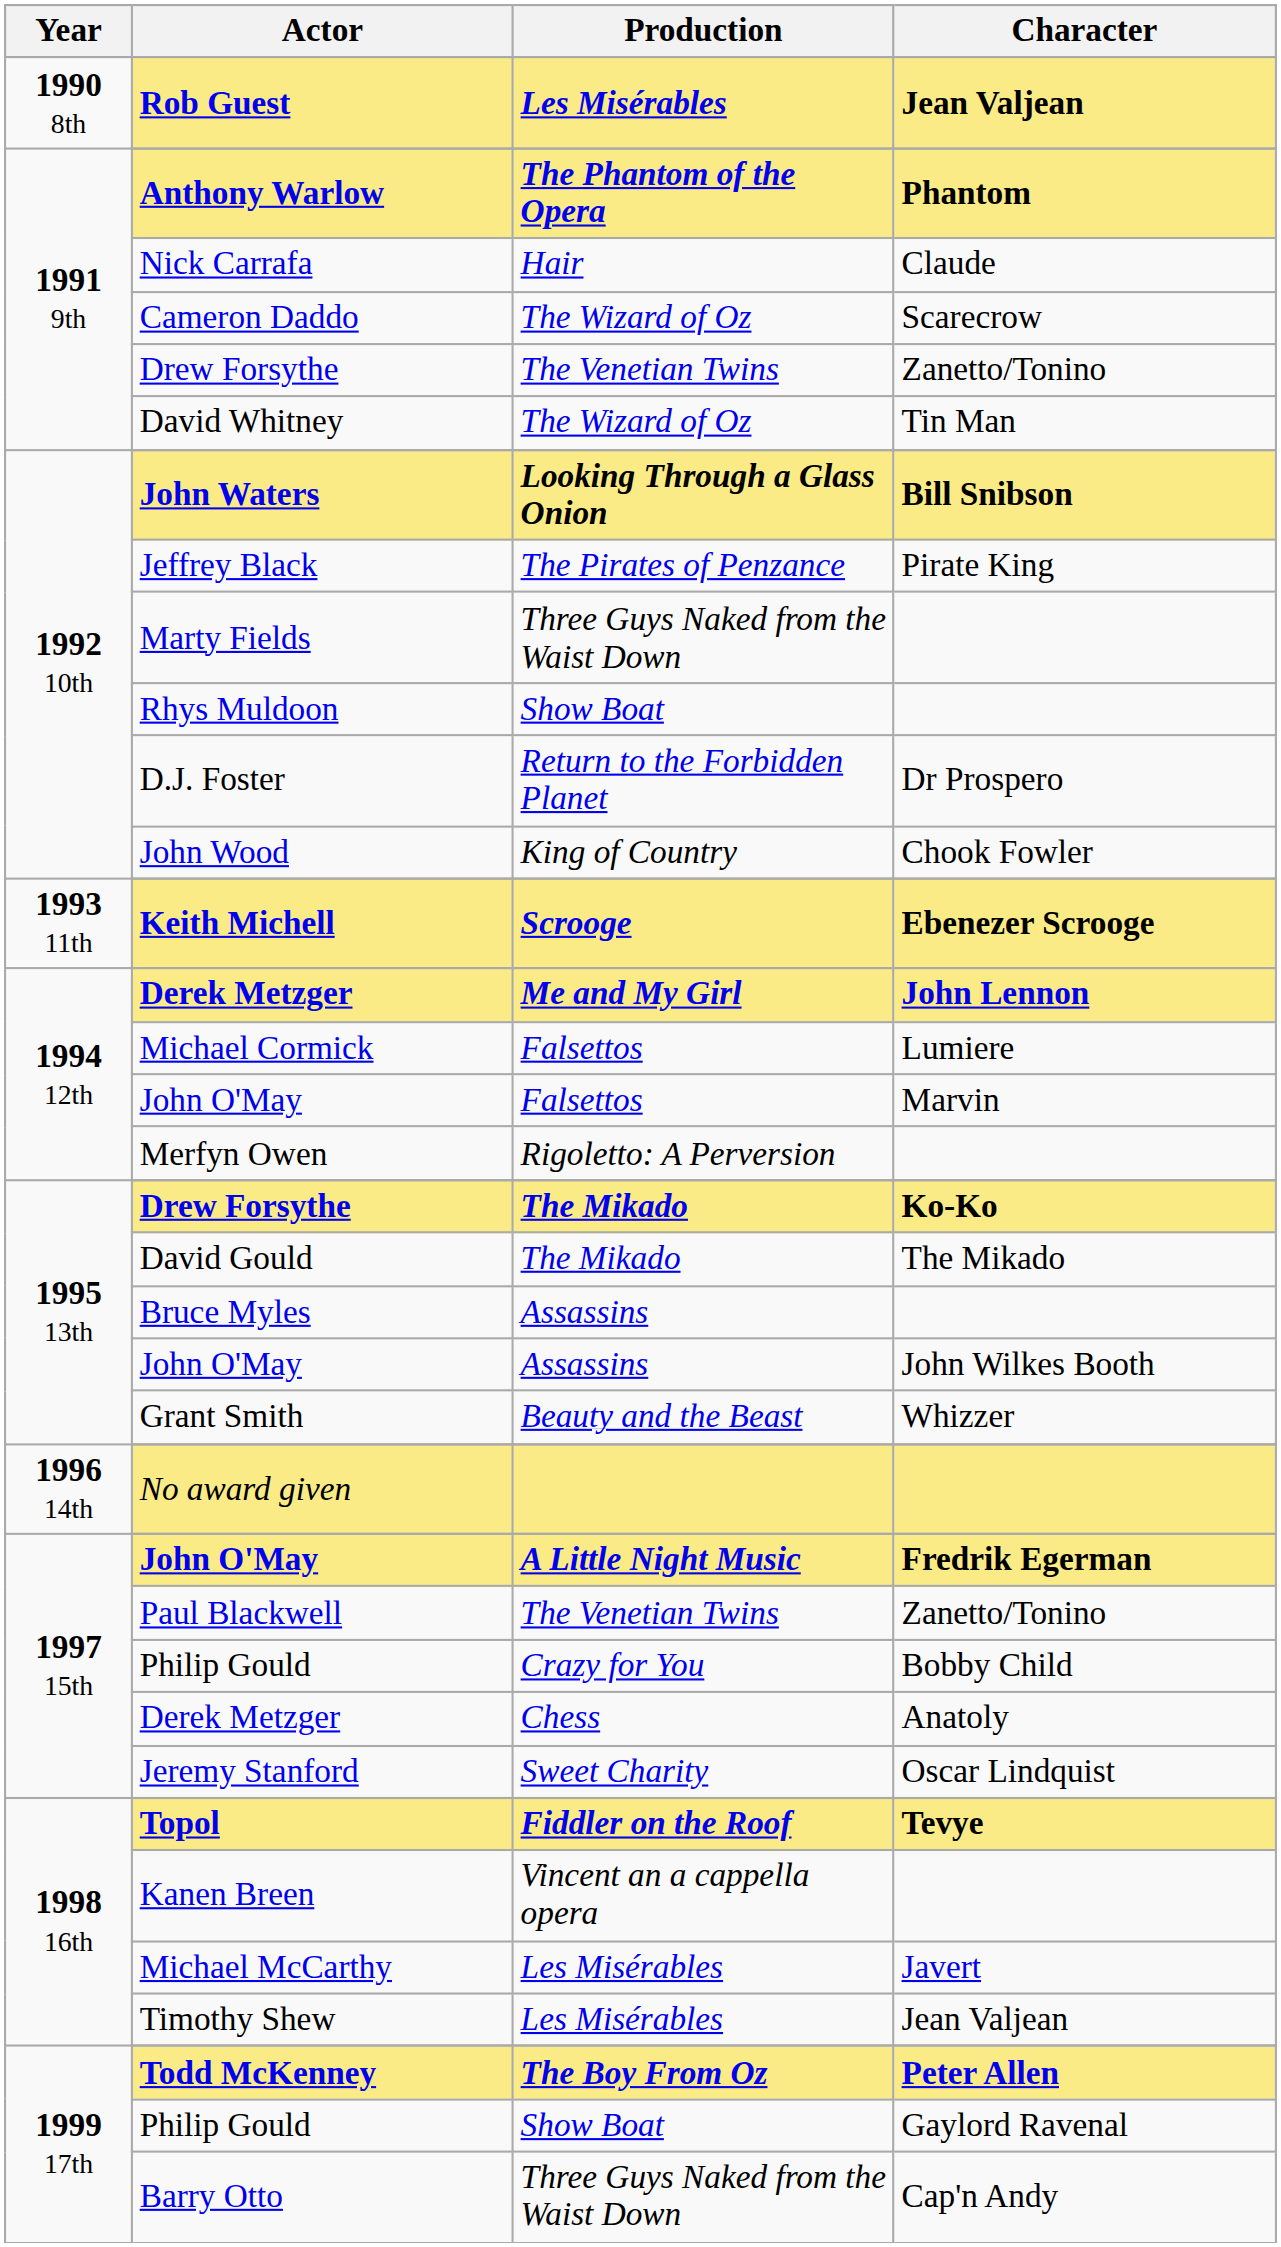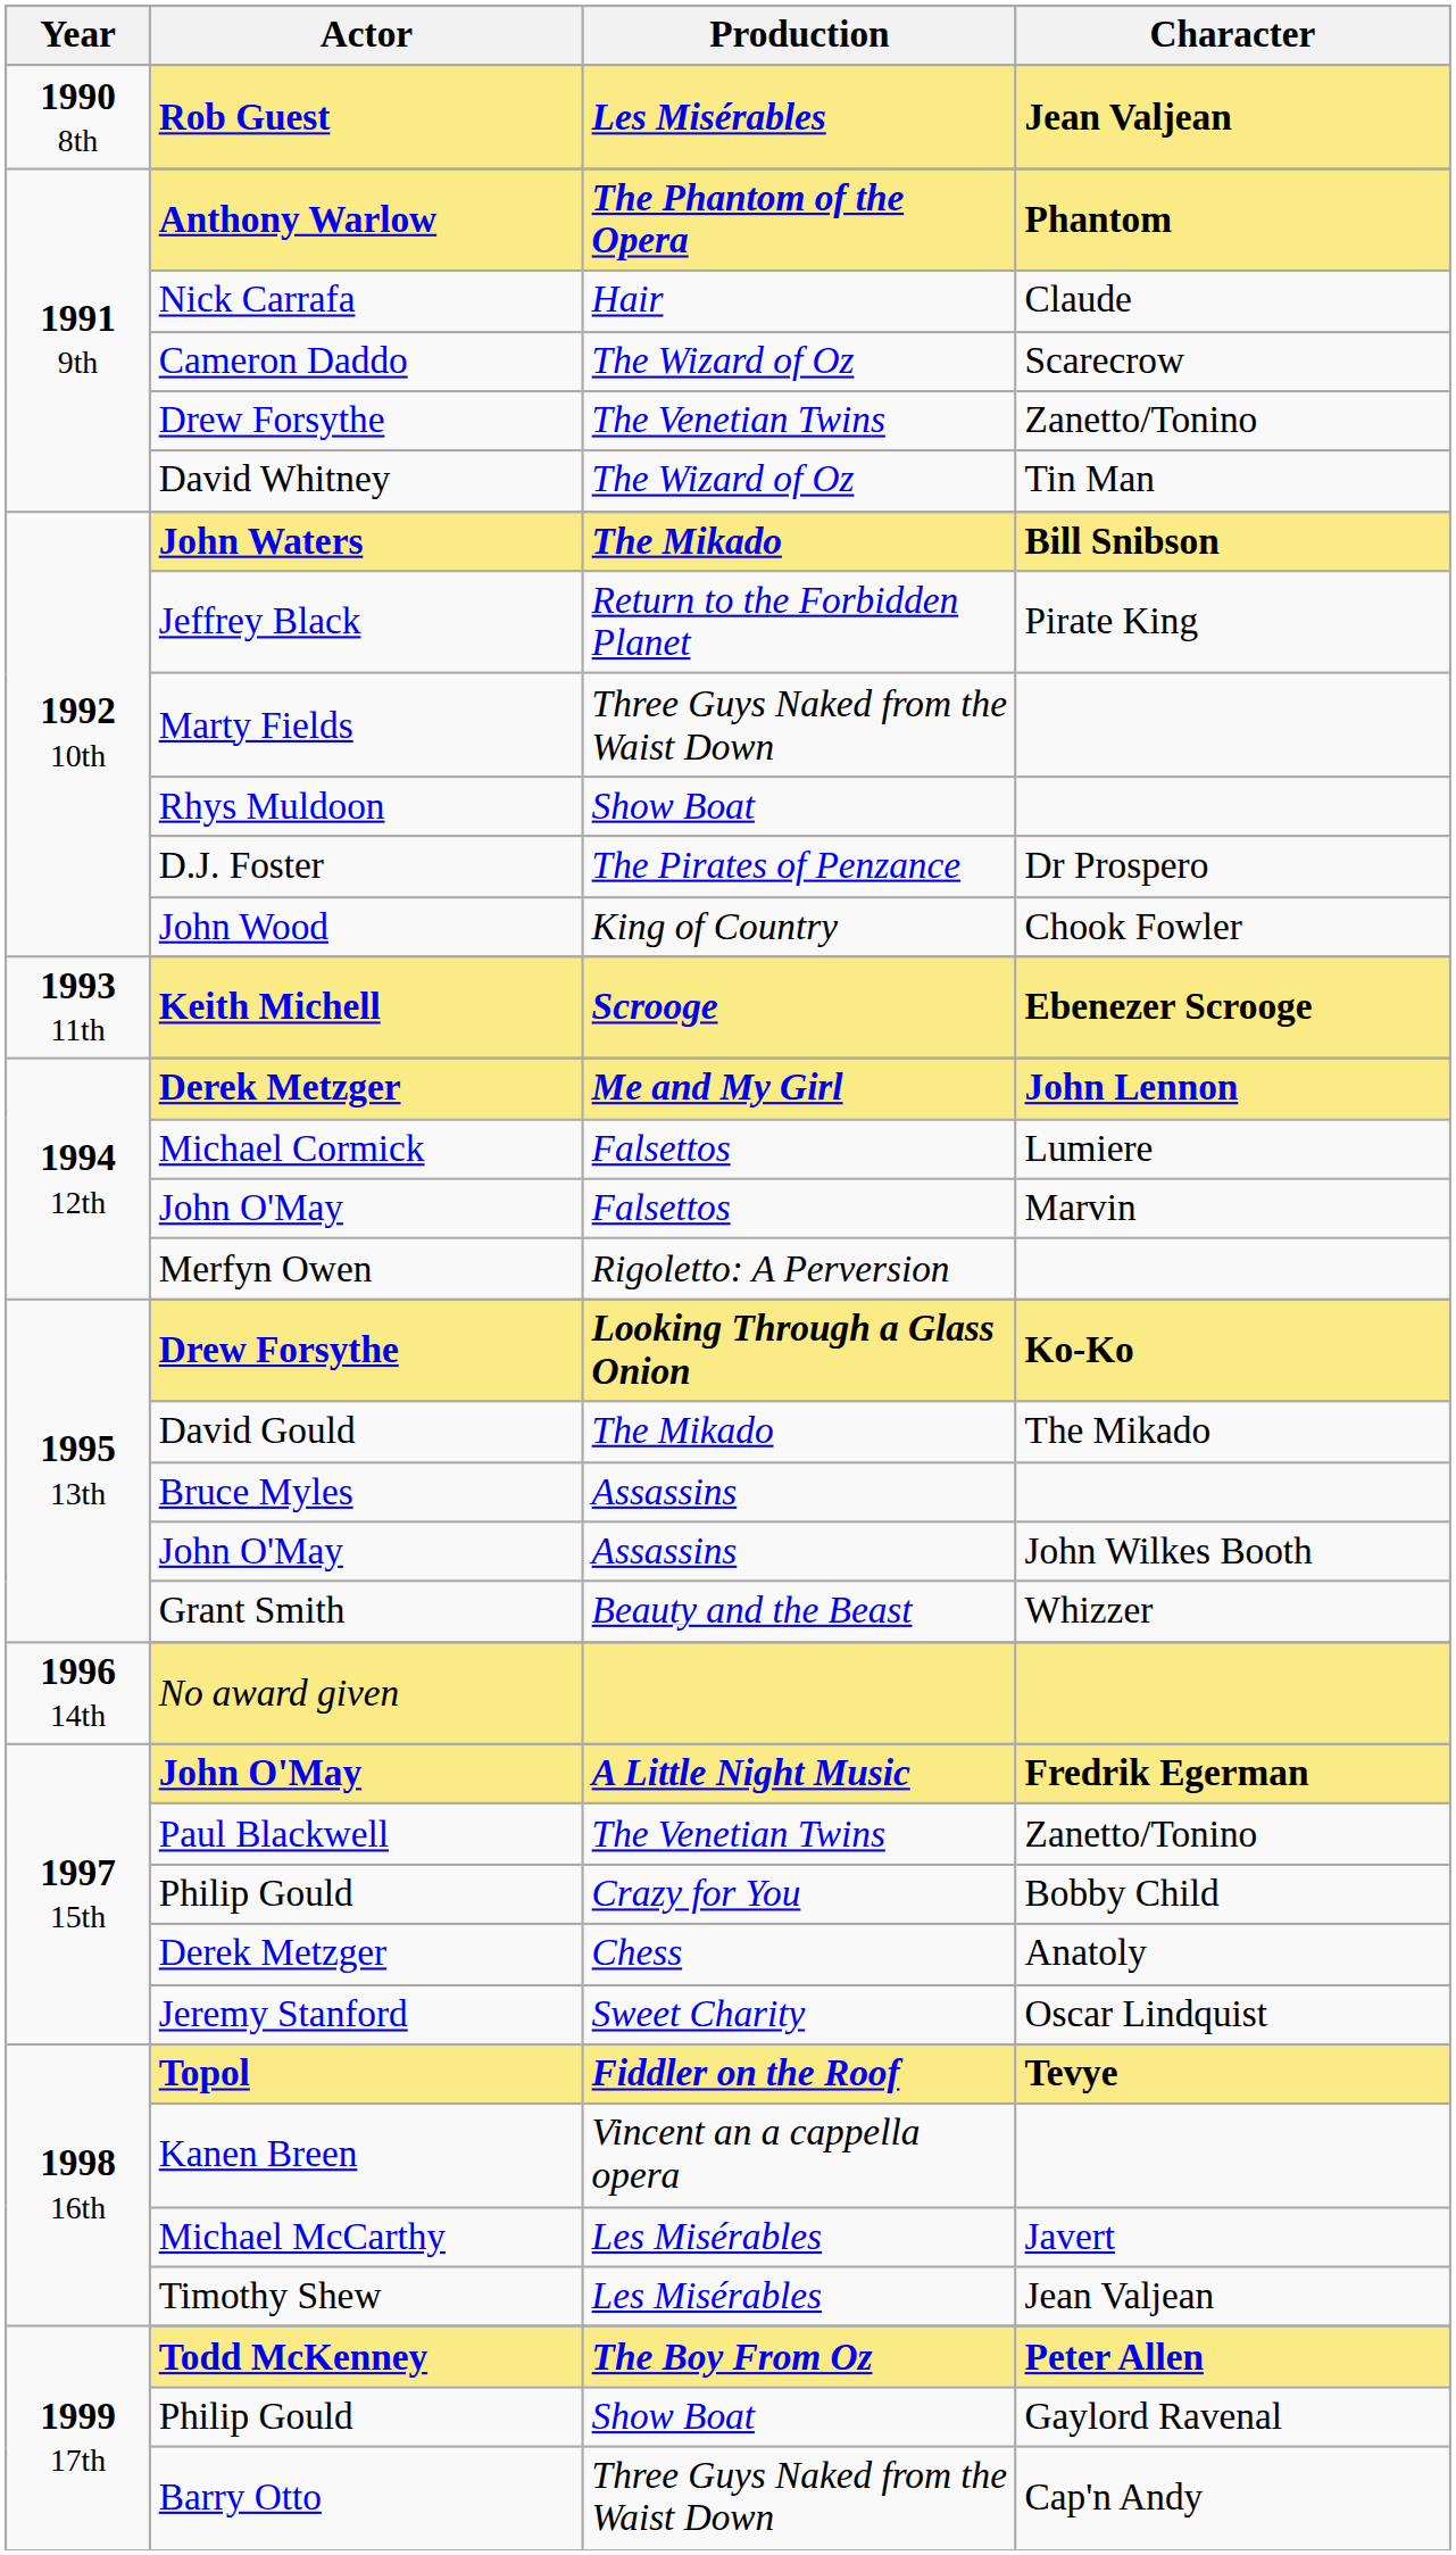 <table class="wikitable" style="width:98%;">
 <tr style="background:#bebebe;">
 <th style="width:10%;">Year</th>
 <th style="width:30%;">Actor</th>
 <th style="width:30%;">Production</th>
 <th style="width:30%;">Character</th>
 </tr>
 <tr>
 <td rowspan=2 style="text-align:center"><strong>1990</strong><br><small>8th</small></td>
 </tr>
 <tr style="background:#FAEB86">
 <td><strong><a href='#'>Rob Guest</a></strong></td>
 <td><strong><em><a href='#'>Les Misérables</a></em></strong></td>
 <td><strong>Jean Valjean</strong></td>
 </tr>
 <tr>
 <td rowspan=6 style="text-align:center"><strong>1991</strong><br><small>9th</small></td>
 </tr>
 <tr style="background:#FAEB86">
 <td><strong><a href='#'>Anthony Warlow</a></strong></td>
 <td><strong><em><a href='#'>The Phantom of the Opera</a></em></strong></td>
 <td><strong>Phantom</strong></td>
 </tr>
 <tr>
 <td><a href='#'>Nick Carrafa</a></td>
 <td><em><a href='#'>Hair</a></em></td>
 <td>Claude</td>
 </tr>
 <tr>
 <td><a href='#'>Cameron Daddo</a></td>
 <td><em><a href='#'>The Wizard of Oz</a></em></td>
 <td>Scarecrow</td>
 </tr>
 <tr>
 <td><a href='#'>Drew Forsythe</a></td>
 <td><em><a href='#'>The Venetian Twins</a></em></td>
 <td>Zanetto/Tonino</td>
 </tr>
 <tr>
 <td>David Whitney</td>
 <td><em><a href='#'>The Wizard of Oz</a></em></td>
 <td>Tin Man</td>
 </tr>
 <tr>
 <td rowspan=7 style="text-align:center"><strong>1992</strong><br><small>10th</small></td>
 </tr>
 <tr style="background:#FAEB86">
 <td><strong><a href='#'>John Waters</a></strong></td>
-<td><strong><em>Looking Through a Glass Onion</em></strong></td>
+<td><strong><em><a href='#'>The Mikado</a></em></strong></td>
 <td><strong>Bill Snibson</strong></td>
 </tr>
 <tr>
 <td><a href='#'>Jeffrey Black</a></td>
-<td><em><a href='#'>The Pirates of Penzance</a></em></td>
+<td><em><a href='#'>Return to the Forbidden Planet</a></em></td>
 <td>Pirate King</td>
 </tr>
 <tr>
 <td><a href='#'>Marty Fields</a></td>
 <td><em>Three Guys Naked from the Waist Down</em></td>
 <td></td>
 </tr>
 <tr>
 <td><a href='#'>Rhys Muldoon</a></td>
 <td><em><a href='#'>Show Boat</a></em></td>
 <td></td>
 </tr>
 <tr>
 <td>D.J. Foster</td>
-<td><em><a href='#'>Return to the Forbidden Planet</a></em></td>
+<td><em><a href='#'>The Pirates of Penzance</a></em></td>
 <td>Dr Prospero</td>
 </tr>
 <tr>
 <td><a href='#'>John Wood</a></td>
 <td><em>King of Country</em></td>
 <td>Chook Fowler</td>
 </tr>
 <tr>
 <td rowspan=2 style="text-align:center"><strong>1993</strong><br><small>11th</small></td>
 </tr>
 <tr style="background:#FAEB86">
 <td><strong><a href='#'>Keith Michell</a></strong></td>
 <td><strong><em><a href='#'>Scrooge</a></em></strong></td>
 <td><strong>Ebenezer Scrooge</strong></td>
 </tr>
 <tr>
 <td rowspan=5 style="text-align:center"><strong>1994</strong><br><small>12th</small></td>
 </tr>
 <tr style="background:#FAEB86">
 <td><strong><a href='#'>Derek Metzger</a></strong></td>
 <td><strong><em><a href='#'>Me and My Girl</a></em></strong></td>
 <td><strong><a href='#'>John Lennon</a></strong></td>
 </tr>
 <tr>
 <td><a href='#'>Michael Cormick</a></td>
 <td><em><a href='#'>Falsettos</a></em></td>
 <td>Lumiere</td>
 </tr>
 <tr>
 <td><a href='#'>John O'May</a></td>
 <td><em><a href='#'>Falsettos</a></em></td>
 <td>Marvin</td>
 </tr>
 <tr>
 <td>Merfyn Owen</td>
 <td><em>Rigoletto: A Perversion</em></td>
 <td></td>
 </tr>
 <tr>
 <td rowspan=6 style="text-align:center"><strong>1995</strong><br><small>13th</small></td>
 </tr>
 <tr style="background:#FAEB86">
 <td><strong><a href='#'>Drew Forsythe</a></strong></td>
-<td><strong><em><a href='#'>The Mikado</a></em></strong></td>
+<td><strong><em>Looking Through a Glass Onion</em></strong></td>
 <td><strong>Ko-Ko</strong></td>
 </tr>
 <tr>
 <td>David Gould</td>
 <td><em><a href='#'>The Mikado</a></em></td>
 <td>The Mikado</td>
 </tr>
 <tr>
 <td><a href='#'>Bruce Myles</a></td>
 <td><em><a href='#'>Assassins</a></em></td>
 <td></td>
 </tr>
 <tr>
 <td><a href='#'>John O'May</a></td>
 <td><em><a href='#'>Assassins</a></em></td>
 <td>John Wilkes Booth</td>
 </tr>
 <tr>
 <td>Grant Smith</td>
 <td><em><a href='#'>Beauty and the Beast</a></em></td>
 <td>Whizzer</td>
 </tr>
 <tr>
 <td rowspan=2 style="text-align:center"><strong>1996</strong><br><small>14th</small></td>
 </tr>
 <tr style="background:#FAEB86"|>
 <td><em>No award given</em></td>
 <td></td>
 <td></td>
 </tr>
 <tr>
 <td rowspan=6 style="text-align:center"><strong>1997</strong><br><small>15th</small></td>
 </tr>
 <tr style="background:#FAEB86">
 <td><strong><a href='#'>John O'May</a></strong></td>
 <td><strong><em><a href='#'>A Little Night Music</a></em></strong></td>
 <td><strong>Fredrik Egerman</strong></td>
 </tr>
 <tr>
 <td><a href='#'>Paul Blackwell</a></td>
 <td><em><a href='#'>The Venetian Twins</a></em></td>
 <td>Zanetto/Tonino</td>
 </tr>
 <tr>
 <td>Philip Gould</td>
 <td><em><a href='#'>Crazy for You</a></em></td>
 <td>Bobby Child</td>
 </tr>
 <tr>
 <td><a href='#'>Derek Metzger</a></td>
 <td><em><a href='#'>Chess</a></em></td>
 <td>Anatoly</td>
 </tr>
 <tr>
 <td><a href='#'>Jeremy Stanford</a></td>
 <td><em><a href='#'>Sweet Charity</a></em></td>
 <td>Oscar Lindquist</td>
 </tr>
 <tr>
 <td rowspan=5 style="text-align:center"><strong>1998</strong><br><small>16th</small></td>
 </tr>
 <tr style="background:#FAEB86">
 <td><strong><a href='#'>Topol</a></strong></td>
 <td><strong><em><a href='#'>Fiddler on the Roof</a></em></strong></td>
 <td><strong>Tevye</strong></td>
 </tr>
 <tr>
 <td><a href='#'>Kanen Breen</a></td>
 <td><em>Vincent an a cappella opera</em></td>
 <td></td>
 </tr>
 <tr>
 <td><a href='#'>Michael McCarthy</a></td>
 <td><em><a href='#'>Les Misérables</a></em></td>
 <td><a href='#'>Javert</a></td>
 </tr>
 <tr>
 <td>Timothy Shew</td>
 <td><em><a href='#'>Les Misérables</a></em></td>
 <td>Jean Valjean</td>
 </tr>
 <tr>
 <td rowspan=4 style="text-align:center"><strong>1999</strong><br><small>17th</small></td>
 </tr>
 <tr style="background:#FAEB86">
 <td><strong><a href='#'>Todd McKenney</a></strong></td>
 <td><strong><em><a href='#'>The Boy From Oz</a></em></strong></td>
 <td><strong><a href='#'>Peter Allen</a></strong></td>
 </tr>
 <tr>
 <td>Philip Gould</td>
 <td><em><a href='#'>Show Boat</a></em></td>
 <td>Gaylord Ravenal</td>
 </tr>
 <tr>
 <td><a href='#'>Barry Otto</a></td>
 <td><em>Three Guys Naked from the Waist Down</em></td>
 <td>Cap'n Andy</td>
 </tr>
 <tr>
 </tr>
 </table>
